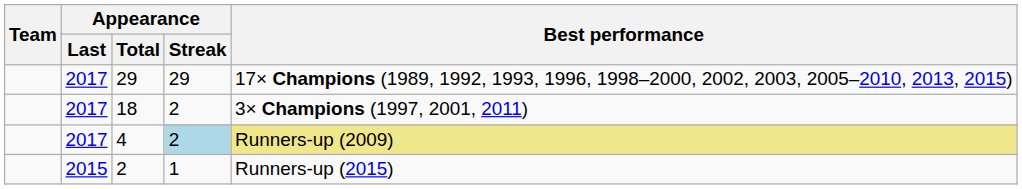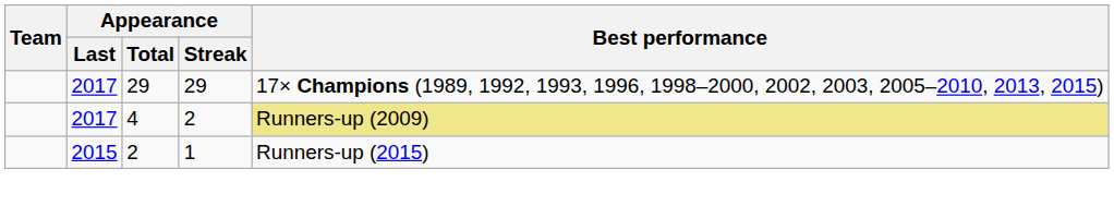 <table class="wikitable">
 <tr>
 <th rowspan=2>Team</th>
 <th colspan=3>Appearance</th>
 <th rowspan=2>Best performance</th>
 </tr>
 <tr>
 <th>Last</th>
 <th>Total</th>
 <th>Streak</th>
 </tr>
 <tr>
 <td align=left></td>
 <td><a href='#'>2017</a></td>
 <td>29</td>
 <td>29</td>
 <td align=left>17× <strong>Champions</strong> (1989, 1992, 1993, 1996, 1998–2000, 2002, 2003, 2005–<a href='#'>2010</a>, <a href='#'>2013</a>, <a href='#'>2015</a>)</td>
 </tr>
 <tr>
 <td align=left></td>
 <td><a href='#'>2017</a></td>
-<td>18</td>
+<td>4</td>
 <td>2</td>
-<td align=left>3× <strong>Champions</strong> (1997, 2001, <a href='#'>2011</a>)</td>
-</tr>
-<tr>
-<td align=left></td>
-<td><a href='#'>2017</a></td>
-<td>4</td>
-<td style="background: lightblue;">2</td>
 <td align=left style="background: khaki;">Runners-up (2009)</td>
 </tr>
 <tr>
 <td align=left></td>
 <td><a href='#'>2015</a></td>
 <td>2</td>
 <td>1</td>
 <td align=left>Runners-up (<a href='#'>2015</a>)</td>
 </tr>
 </table>
